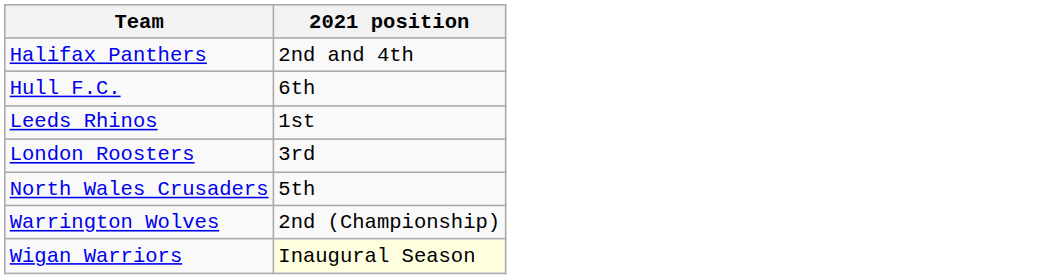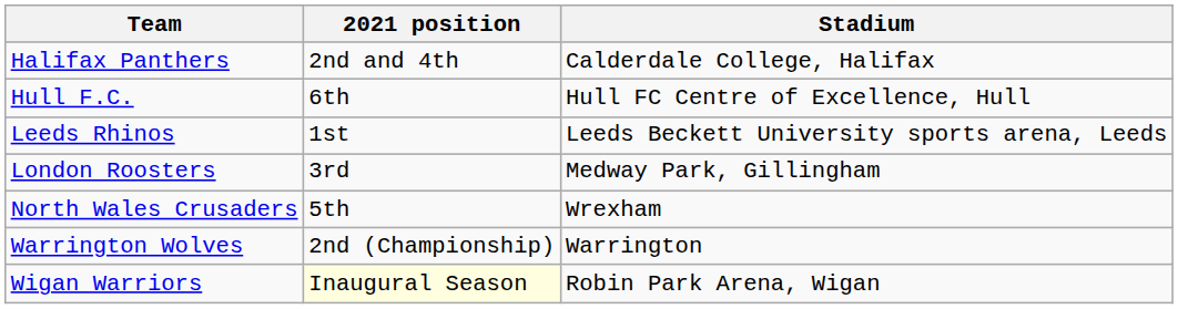 <table class="wikitable">
 <tr>
 <th>Team</th>
 <th>2021 position</th>
+<th>Stadium</th>
 </tr>
 <tr>
 <td><a href='#'>Halifax Panthers</a></td>
 <td>2nd and 4th</td>
+<td>Calderdale College, Halifax</td>
 </tr>
 <tr>
 <td><a href='#'>Hull F.C.</a></td>
 <td>6th</td>
+<td>Hull FC Centre of Excellence, Hull</td>
 </tr>
 <tr>
 <td><a href='#'>Leeds Rhinos</a></td>
 <td>1st</td>
+<td>Leeds Beckett University sports arena, Leeds</td>
 </tr>
 <tr>
 <td><a href='#'>London Roosters</a></td>
 <td>3rd</td>
+<td>Medway Park, Gillingham</td>
 </tr>
 <tr>
 <td><a href='#'>North Wales Crusaders</a></td>
 <td>5th</td>
+<td>Wrexham</td>
 </tr>
 <tr>
 <td><a href='#'>Warrington Wolves</a></td>
 <td>2nd (Championship)</td>
+<td>Warrington</td>
 </tr>
 <tr>
 <td><a href='#'>Wigan Warriors</a></td>
 <td style="background: lightyellow;">Inaugural Season</td>
+<td>Robin Park Arena, Wigan</td>
 </tr>
 </table>
